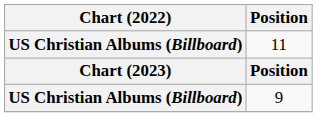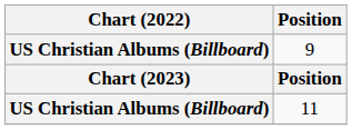 <table class="wikitable plainrowheaders" style="text-align:center">
 <tr>
 <th scope="col">Chart (2022)</th>
 <th scope="col">Position</th>
 </tr>
 <tr>
 <th scope="row">US Christian Albums (<em>Billboard</em>)</th>
-<td>11</td>
+<td>9</td>
 </tr>
 <tr>
 <th scope="col">Chart (2023)</th>
 <th scope="col">Position</th>
 </tr>
 <tr>
 <th scope="row">US Christian Albums (<em>Billboard</em>)</th>
-<td>9</td>
+<td>11</td>
 </tr>
 <tr>
 </tr>
 </table>
